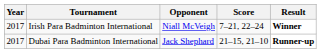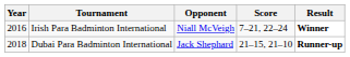 <table class="sortable wikitable" style="font-size: 90%;">
 <tr>
 <th>Year</th>
 <th>Tournament</th>
 <th>Opponent</th>
 <th>Score</th>
 <th>Result</th>
 </tr>
 <tr>
-<td align="center">2017</td>
+<td align="center">2016</td>
 <td align="left">Irish Para Badminton International</td>
 <td align="left"> <a href='#'>Niall McVeigh</a></td>
 <td align="left">7–21, 22–24</td>
 <td style="text-align:left; background:white"> <strong>Winner</strong></td>
 </tr>
 <tr>
-<td align="center">2017</td>
+<td align="center">2018</td>
 <td align="left">Dubai Para Badminton International</td>
 <td align="left"> <a href='#'>Jack Shephard</a></td>
 <td align="left">21–15, 21–10</td>
 <td style="text-align:left; background:white"> <strong>Runner-up</strong></td>
 </tr>
 </table>
